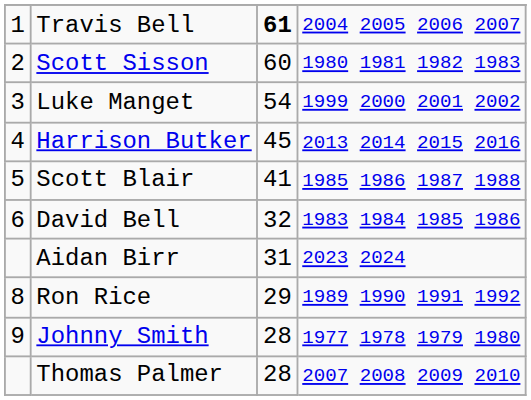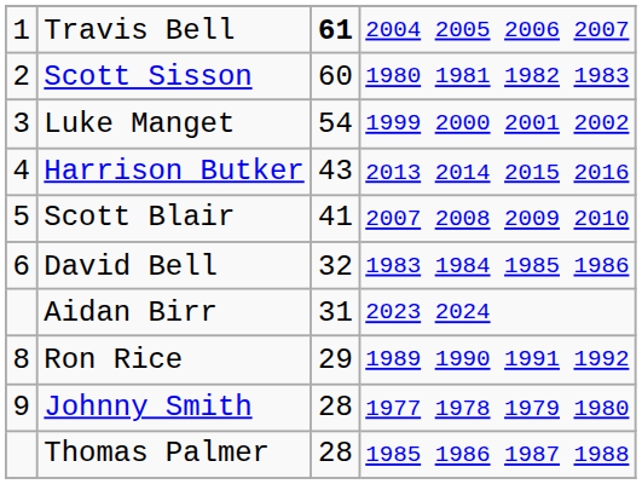 <table class="wikitable">
 <tr>
 </tr>
 <tr>
 <td>1</td>
 <td>Travis Bell</td>
 <td><strong>61</strong></td>
 <td style="font-size:80%;"><a href='#'>2004</a> <a href='#'>2005</a> <a href='#'>2006</a> <a href='#'>2007</a></td>
 </tr>
 <tr>
 <td>2</td>
 <td><a href='#'>Scott Sisson</a></td>
 <td>60</td>
 <td style="font-size:80%;"><a href='#'>1980</a> <a href='#'>1981</a> <a href='#'>1982</a> <a href='#'>1983</a></td>
 </tr>
 <tr>
 <td>3</td>
 <td>Luke Manget</td>
 <td>54</td>
 <td style="font-size:80%;"><a href='#'>1999</a> <a href='#'>2000</a> <a href='#'>2001</a> <a href='#'>2002</a></td>
 </tr>
 <tr>
 <td>4</td>
 <td><a href='#'>Harrison Butker</a></td>
-<td>45</td>
+<td>43</td>
 <td style="font-size:80%;"><a href='#'>2013</a> <a href='#'>2014</a> <a href='#'>2015</a> <a href='#'>2016</a></td>
 </tr>
 <tr>
 <td>5</td>
 <td>Scott Blair</td>
 <td>41</td>
-<td style="font-size:80%;"><a href='#'>1985</a> <a href='#'>1986</a> <a href='#'>1987</a> <a href='#'>1988</a></td>
+<td style="font-size:80%;"><a href='#'>2007</a> <a href='#'>2008</a> <a href='#'>2009</a> <a href='#'>2010</a></td>
 </tr>
 <tr>
 <td>6</td>
 <td>David Bell</td>
 <td>32</td>
 <td style="font-size:80%;"><a href='#'>1983</a> <a href='#'>1984</a> <a href='#'>1985</a> <a href='#'>1986</a></td>
 </tr>
 <tr>
 <td></td>
 <td>Aidan Birr</td>
 <td>31</td>
 <td style="font-size:80%;"><a href='#'>2023</a> <a href='#'>2024</a></td>
 </tr>
 <tr>
 <td>8</td>
 <td>Ron Rice</td>
 <td>29</td>
 <td style="font-size:80%;"><a href='#'>1989</a> <a href='#'>1990</a> <a href='#'>1991</a> <a href='#'>1992</a></td>
 </tr>
 <tr>
 <td>9</td>
 <td><a href='#'>Johnny Smith</a></td>
 <td>28</td>
 <td style="font-size:80%;"><a href='#'>1977</a> <a href='#'>1978</a> <a href='#'>1979</a> <a href='#'>1980</a></td>
 </tr>
 <tr>
 <td></td>
 <td>Thomas Palmer</td>
 <td>28</td>
-<td style="font-size:80%;"><a href='#'>2007</a> <a href='#'>2008</a> <a href='#'>2009</a> <a href='#'>2010</a></td>
+<td style="font-size:80%;"><a href='#'>1985</a> <a href='#'>1986</a> <a href='#'>1987</a> <a href='#'>1988</a></td>
 </tr>
 </table>
